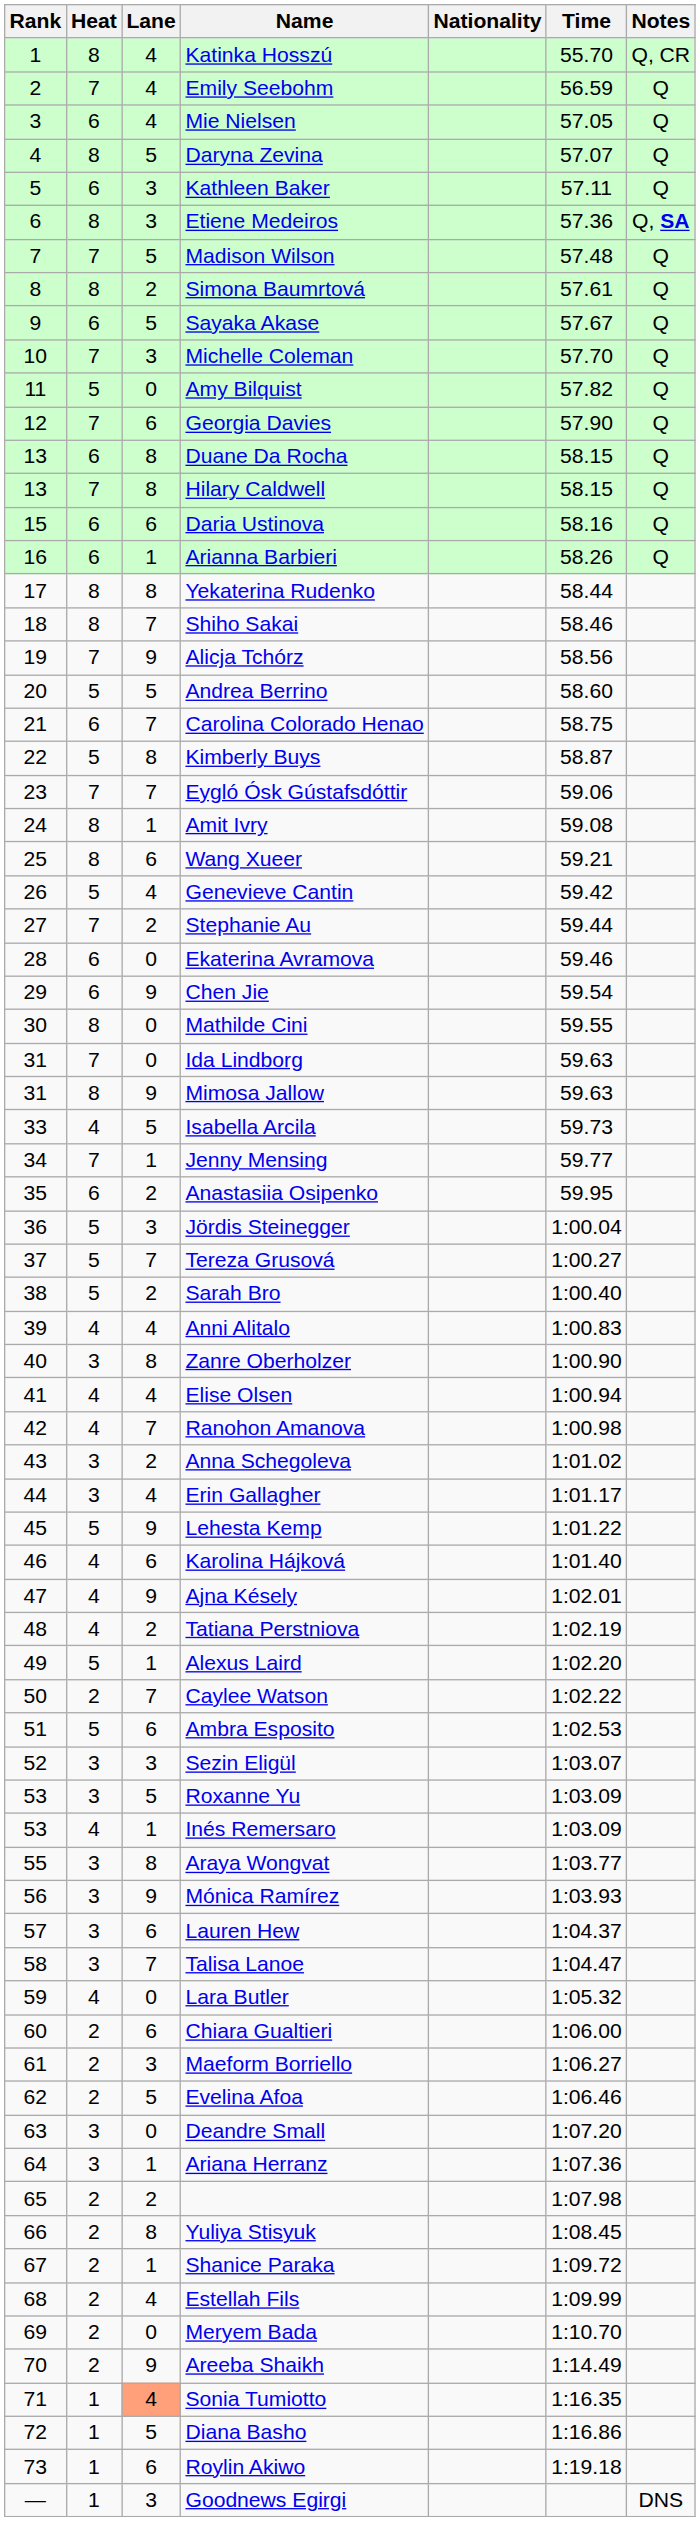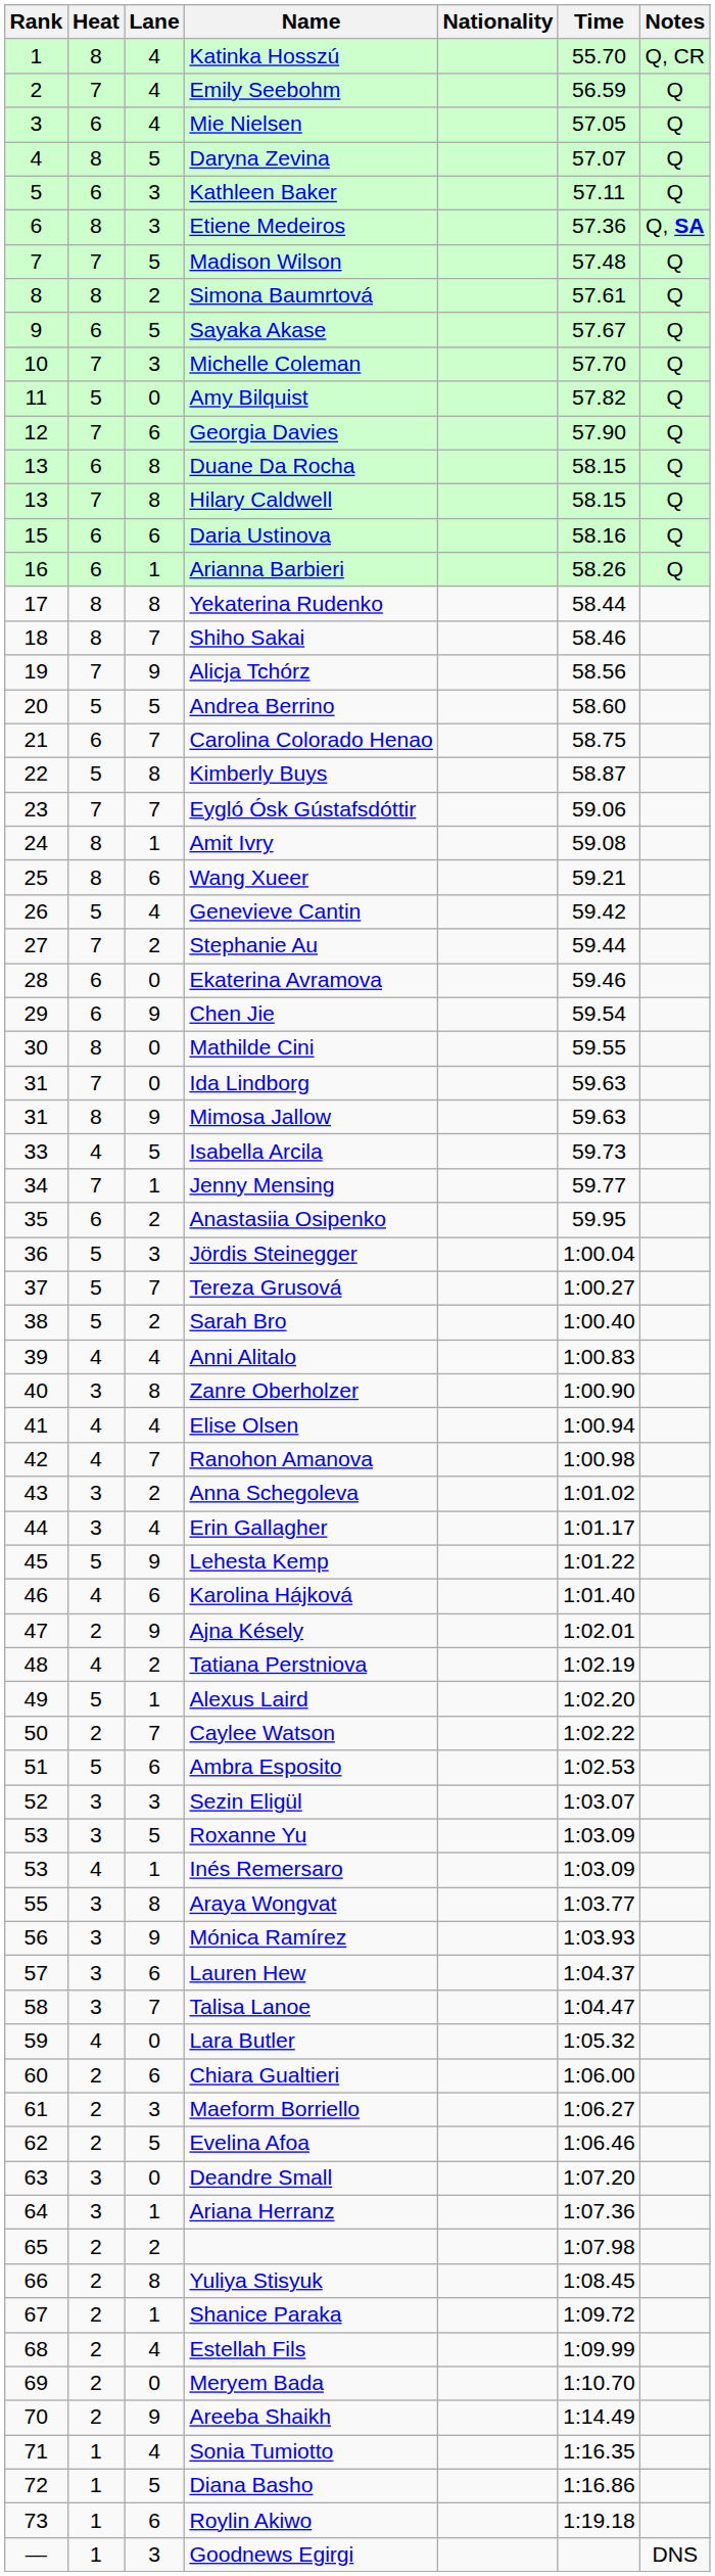 <table class="wikitable sortable" style="text-align:center">
 <tr>
 <th>Rank</th>
 <th>Heat</th>
 <th>Lane</th>
 <th>Name</th>
 <th>Nationality</th>
 <th>Time</th>
 <th>Notes</th>
 </tr>
 <tr bgcolor=ccffcc>
 <td>1</td>
 <td>8</td>
 <td>4</td>
 <td align=left><a href='#'>Katinka Hosszú</a></td>
 <td align=left></td>
 <td>55.70</td>
 <td>Q, CR</td>
 </tr>
 <tr bgcolor=ccffcc>
 <td>2</td>
 <td>7</td>
 <td>4</td>
 <td align=left><a href='#'>Emily Seebohm</a></td>
 <td align=left></td>
 <td>56.59</td>
 <td>Q</td>
 </tr>
 <tr bgcolor=ccffcc>
 <td>3</td>
 <td>6</td>
 <td>4</td>
 <td align=left><a href='#'>Mie Nielsen</a></td>
 <td align=left></td>
 <td>57.05</td>
 <td>Q</td>
 </tr>
 <tr bgcolor=ccffcc>
 <td>4</td>
 <td>8</td>
 <td>5</td>
 <td align=left><a href='#'>Daryna Zevina</a></td>
 <td align=left></td>
 <td>57.07</td>
 <td>Q</td>
 </tr>
 <tr bgcolor=ccffcc>
 <td>5</td>
 <td>6</td>
 <td>3</td>
 <td align=left><a href='#'>Kathleen Baker</a></td>
 <td align=left></td>
 <td>57.11</td>
 <td>Q</td>
 </tr>
 <tr bgcolor=ccffcc>
 <td>6</td>
 <td>8</td>
 <td>3</td>
 <td align=left><a href='#'>Etiene Medeiros</a></td>
 <td align=left></td>
 <td>57.36</td>
 <td>Q, <strong><a href='#'>SA</a></strong></td>
 </tr>
 <tr bgcolor=ccffcc>
 <td>7</td>
 <td>7</td>
 <td>5</td>
 <td align=left><a href='#'>Madison Wilson</a></td>
 <td align=left></td>
 <td>57.48</td>
 <td>Q</td>
 </tr>
 <tr bgcolor=ccffcc>
 <td>8</td>
 <td>8</td>
 <td>2</td>
 <td align=left><a href='#'>Simona Baumrtová</a></td>
 <td align=left></td>
 <td>57.61</td>
 <td>Q</td>
 </tr>
 <tr bgcolor=ccffcc>
 <td>9</td>
 <td>6</td>
 <td>5</td>
 <td align=left><a href='#'>Sayaka Akase</a></td>
 <td align=left></td>
 <td>57.67</td>
 <td>Q</td>
 </tr>
 <tr bgcolor=ccffcc>
 <td>10</td>
 <td>7</td>
 <td>3</td>
 <td align=left><a href='#'>Michelle Coleman</a></td>
 <td align=left></td>
 <td>57.70</td>
 <td>Q</td>
 </tr>
 <tr bgcolor=ccffcc>
 <td>11</td>
 <td>5</td>
 <td>0</td>
 <td align=left><a href='#'>Amy Bilquist</a></td>
 <td align=left></td>
 <td>57.82</td>
 <td>Q</td>
 </tr>
 <tr bgcolor=ccffcc>
 <td>12</td>
 <td>7</td>
 <td>6</td>
 <td align=left><a href='#'>Georgia Davies</a></td>
 <td align=left></td>
 <td>57.90</td>
 <td>Q</td>
 </tr>
 <tr bgcolor=ccffcc>
 <td>13</td>
 <td>6</td>
 <td>8</td>
 <td align=left><a href='#'>Duane Da Rocha</a></td>
 <td align=left></td>
 <td>58.15</td>
 <td>Q</td>
 </tr>
 <tr bgcolor=ccffcc>
 <td>13</td>
 <td>7</td>
 <td>8</td>
 <td align=left><a href='#'>Hilary Caldwell</a></td>
 <td align=left></td>
 <td>58.15</td>
 <td>Q</td>
 </tr>
 <tr bgcolor=ccffcc>
 <td>15</td>
 <td>6</td>
 <td>6</td>
 <td align=left><a href='#'>Daria Ustinova</a></td>
 <td align=left></td>
 <td>58.16</td>
 <td>Q</td>
 </tr>
 <tr bgcolor=ccffcc>
 <td>16</td>
 <td>6</td>
 <td>1</td>
 <td align=left><a href='#'>Arianna Barbieri</a></td>
 <td align=left></td>
 <td>58.26</td>
 <td>Q</td>
 </tr>
 <tr>
 <td>17</td>
 <td>8</td>
 <td>8</td>
 <td align=left><a href='#'>Yekaterina Rudenko</a></td>
 <td align=left></td>
 <td>58.44</td>
 <td></td>
 </tr>
 <tr>
 <td>18</td>
 <td>8</td>
 <td>7</td>
 <td align=left><a href='#'>Shiho Sakai</a></td>
 <td align=left></td>
 <td>58.46</td>
 <td></td>
 </tr>
 <tr>
 <td>19</td>
 <td>7</td>
 <td>9</td>
 <td align=left><a href='#'>Alicja Tchórz</a></td>
 <td align=left></td>
 <td>58.56</td>
 <td></td>
 </tr>
 <tr>
 <td>20</td>
 <td>5</td>
 <td>5</td>
 <td align=left><a href='#'>Andrea Berrino</a></td>
 <td align=left></td>
 <td>58.60</td>
 <td></td>
 </tr>
 <tr>
 <td>21</td>
 <td>6</td>
 <td>7</td>
 <td align=left><a href='#'>Carolina Colorado Henao</a></td>
 <td align=left></td>
 <td>58.75</td>
 <td></td>
 </tr>
 <tr>
 <td>22</td>
 <td>5</td>
 <td>8</td>
 <td align=left><a href='#'>Kimberly Buys</a></td>
 <td align=left></td>
 <td>58.87</td>
 <td></td>
 </tr>
 <tr>
 <td>23</td>
 <td>7</td>
 <td>7</td>
 <td align=left><a href='#'>Eygló Ósk Gústafsdóttir</a></td>
 <td align=left></td>
 <td>59.06</td>
 <td></td>
 </tr>
 <tr>
 <td>24</td>
 <td>8</td>
 <td>1</td>
 <td align=left><a href='#'>Amit Ivry</a></td>
 <td align=left></td>
 <td>59.08</td>
 <td></td>
 </tr>
 <tr>
 <td>25</td>
 <td>8</td>
 <td>6</td>
 <td align=left><a href='#'>Wang Xueer</a></td>
 <td align=left></td>
 <td>59.21</td>
 <td></td>
 </tr>
 <tr>
 <td>26</td>
 <td>5</td>
 <td>4</td>
 <td align=left><a href='#'>Genevieve Cantin</a></td>
 <td align=left></td>
 <td>59.42</td>
 <td></td>
 </tr>
 <tr>
 <td>27</td>
 <td>7</td>
 <td>2</td>
 <td align=left><a href='#'>Stephanie Au</a></td>
 <td align=left></td>
 <td>59.44</td>
 <td></td>
 </tr>
 <tr>
 <td>28</td>
 <td>6</td>
 <td>0</td>
 <td align=left><a href='#'>Ekaterina Avramova</a></td>
 <td align=left></td>
 <td>59.46</td>
 <td></td>
 </tr>
 <tr>
 <td>29</td>
 <td>6</td>
 <td>9</td>
 <td align=left><a href='#'>Chen Jie</a></td>
 <td align=left></td>
 <td>59.54</td>
 <td></td>
 </tr>
 <tr>
 <td>30</td>
 <td>8</td>
 <td>0</td>
 <td align=left><a href='#'>Mathilde Cini</a></td>
 <td align=left></td>
 <td>59.55</td>
 <td></td>
 </tr>
 <tr>
 <td>31</td>
 <td>7</td>
 <td>0</td>
 <td align=left><a href='#'>Ida Lindborg</a></td>
 <td align=left></td>
 <td>59.63</td>
 <td></td>
 </tr>
 <tr>
 <td>31</td>
 <td>8</td>
 <td>9</td>
 <td align=left><a href='#'>Mimosa Jallow</a></td>
 <td align=left></td>
 <td>59.63</td>
 <td></td>
 </tr>
 <tr>
 <td>33</td>
 <td>4</td>
 <td>5</td>
 <td align=left><a href='#'>Isabella Arcila</a></td>
 <td align=left></td>
 <td>59.73</td>
 <td></td>
 </tr>
 <tr>
 <td>34</td>
 <td>7</td>
 <td>1</td>
 <td align=left><a href='#'>Jenny Mensing</a></td>
 <td align=left></td>
 <td>59.77</td>
 <td></td>
 </tr>
 <tr>
 <td>35</td>
 <td>6</td>
 <td>2</td>
 <td align=left><a href='#'>Anastasiia Osipenko</a></td>
 <td align=left></td>
 <td>59.95</td>
 <td></td>
 </tr>
 <tr>
 <td>36</td>
 <td>5</td>
 <td>3</td>
 <td align=left><a href='#'>Jördis Steinegger</a></td>
 <td align=left></td>
 <td>1:00.04</td>
 <td></td>
 </tr>
 <tr>
 <td>37</td>
 <td>5</td>
 <td>7</td>
 <td align=left><a href='#'>Tereza Grusová</a></td>
 <td align=left></td>
 <td>1:00.27</td>
 <td></td>
 </tr>
 <tr>
 <td>38</td>
 <td>5</td>
 <td>2</td>
 <td align=left><a href='#'>Sarah Bro</a></td>
 <td align=left></td>
 <td>1:00.40</td>
 <td></td>
 </tr>
 <tr>
 <td>39</td>
 <td>4</td>
 <td>4</td>
 <td align=left><a href='#'>Anni Alitalo</a></td>
 <td align=left></td>
 <td>1:00.83</td>
 <td></td>
 </tr>
 <tr>
 <td>40</td>
 <td>3</td>
 <td>8</td>
 <td align=left><a href='#'>Zanre Oberholzer</a></td>
 <td align=left></td>
 <td>1:00.90</td>
 <td></td>
 </tr>
 <tr>
 <td>41</td>
 <td>4</td>
 <td>4</td>
 <td align=left><a href='#'>Elise Olsen</a></td>
 <td align=left></td>
 <td>1:00.94</td>
 <td></td>
 </tr>
 <tr>
 <td>42</td>
 <td>4</td>
 <td>7</td>
 <td align=left><a href='#'>Ranohon Amanova</a></td>
 <td align=left></td>
 <td>1:00.98</td>
 <td></td>
 </tr>
 <tr>
 <td>43</td>
 <td>3</td>
 <td>2</td>
 <td align=left><a href='#'>Anna Schegoleva</a></td>
 <td align=left></td>
 <td>1:01.02</td>
 <td></td>
 </tr>
 <tr>
 <td>44</td>
 <td>3</td>
 <td>4</td>
 <td align=left><a href='#'>Erin Gallagher</a></td>
 <td align=left></td>
 <td>1:01.17</td>
 <td></td>
 </tr>
 <tr>
 <td>45</td>
 <td>5</td>
 <td>9</td>
 <td align=left><a href='#'>Lehesta Kemp</a></td>
 <td align=left></td>
 <td>1:01.22</td>
 <td></td>
 </tr>
 <tr>
 <td>46</td>
 <td>4</td>
 <td>6</td>
 <td align=left><a href='#'>Karolina Hájková</a></td>
 <td align=left></td>
 <td>1:01.40</td>
 <td></td>
 </tr>
 <tr>
 <td>47</td>
-<td>4</td>
+<td>2</td>
 <td>9</td>
 <td align=left><a href='#'>Ajna Késely</a></td>
 <td align=left></td>
 <td>1:02.01</td>
 <td></td>
 </tr>
 <tr>
 <td>48</td>
 <td>4</td>
 <td>2</td>
 <td align=left><a href='#'>Tatiana Perstniova</a></td>
 <td align=left></td>
 <td>1:02.19</td>
 <td></td>
 </tr>
 <tr>
 <td>49</td>
 <td>5</td>
 <td>1</td>
 <td align=left><a href='#'>Alexus Laird</a></td>
 <td align=left></td>
 <td>1:02.20</td>
 <td></td>
 </tr>
 <tr>
 <td>50</td>
 <td>2</td>
 <td>7</td>
 <td align=left><a href='#'>Caylee Watson</a></td>
 <td align=left></td>
 <td>1:02.22</td>
 <td></td>
 </tr>
 <tr>
 <td>51</td>
 <td>5</td>
 <td>6</td>
 <td align=left><a href='#'>Ambra Esposito</a></td>
 <td align=left></td>
 <td>1:02.53</td>
 <td></td>
 </tr>
 <tr>
 <td>52</td>
 <td>3</td>
 <td>3</td>
 <td align=left><a href='#'>Sezin Eligül</a></td>
 <td align=left></td>
 <td>1:03.07</td>
 <td></td>
 </tr>
 <tr>
 <td>53</td>
 <td>3</td>
 <td>5</td>
 <td align=left><a href='#'>Roxanne Yu</a></td>
 <td align=left></td>
 <td>1:03.09</td>
 <td></td>
 </tr>
 <tr>
 <td>53</td>
 <td>4</td>
 <td>1</td>
 <td align=left><a href='#'>Inés Remersaro</a></td>
 <td align=left></td>
 <td>1:03.09</td>
 <td></td>
 </tr>
 <tr>
 <td>55</td>
 <td>3</td>
 <td>8</td>
 <td align=left><a href='#'>Araya Wongvat</a></td>
 <td align=left></td>
 <td>1:03.77</td>
 <td></td>
 </tr>
 <tr>
 <td>56</td>
 <td>3</td>
 <td>9</td>
 <td align=left><a href='#'>Mónica Ramírez</a></td>
 <td align=left></td>
 <td>1:03.93</td>
 <td></td>
 </tr>
 <tr>
 <td>57</td>
 <td>3</td>
 <td>6</td>
 <td align=left><a href='#'>Lauren Hew</a></td>
 <td align=left></td>
 <td>1:04.37</td>
 <td></td>
 </tr>
 <tr>
 <td>58</td>
 <td>3</td>
 <td>7</td>
 <td align=left><a href='#'>Talisa Lanoe</a></td>
 <td align=left></td>
 <td>1:04.47</td>
 <td></td>
 </tr>
 <tr>
 <td>59</td>
 <td>4</td>
 <td>0</td>
 <td align=left><a href='#'>Lara Butler</a></td>
 <td align=left></td>
 <td>1:05.32</td>
 <td></td>
 </tr>
 <tr>
 <td>60</td>
 <td>2</td>
 <td>6</td>
 <td align=left><a href='#'>Chiara Gualtieri</a></td>
 <td align=left></td>
 <td>1:06.00</td>
 <td></td>
 </tr>
 <tr>
 <td>61</td>
 <td>2</td>
 <td>3</td>
 <td align=left><a href='#'>Maeform Borriello</a></td>
 <td align=left></td>
 <td>1:06.27</td>
 <td></td>
 </tr>
 <tr>
 <td>62</td>
 <td>2</td>
 <td>5</td>
 <td align=left><a href='#'>Evelina Afoa</a></td>
 <td align=left></td>
 <td>1:06.46</td>
 <td></td>
 </tr>
 <tr>
 <td>63</td>
 <td>3</td>
 <td>0</td>
 <td align=left><a href='#'>Deandre Small</a></td>
 <td align=left></td>
 <td>1:07.20</td>
 <td></td>
 </tr>
 <tr>
 <td>64</td>
 <td>3</td>
 <td>1</td>
 <td align=left><a href='#'>Ariana Herranz</a></td>
 <td align=left></td>
 <td>1:07.36</td>
 <td></td>
 </tr>
 <tr>
 <td>65</td>
 <td>2</td>
 <td>2</td>
 <td align=left></td>
 <td align=left></td>
 <td>1:07.98</td>
 <td></td>
 </tr>
 <tr>
 <td>66</td>
 <td>2</td>
 <td>8</td>
 <td align=left><a href='#'>Yuliya Stisyuk</a></td>
 <td align=left></td>
 <td>1:08.45</td>
 <td></td>
 </tr>
 <tr>
 <td>67</td>
 <td>2</td>
 <td>1</td>
 <td align=left><a href='#'>Shanice Paraka</a></td>
 <td align=left></td>
 <td>1:09.72</td>
 <td></td>
 </tr>
 <tr>
 <td>68</td>
 <td>2</td>
 <td>4</td>
 <td align=left><a href='#'>Estellah Fils</a></td>
 <td align=left></td>
 <td>1:09.99</td>
 <td></td>
 </tr>
 <tr>
 <td>69</td>
 <td>2</td>
 <td>0</td>
 <td align=left><a href='#'>Meryem Bada</a></td>
 <td align=left></td>
 <td>1:10.70</td>
 <td></td>
 </tr>
 <tr>
 <td>70</td>
 <td>2</td>
 <td>9</td>
 <td align=left><a href='#'>Areeba Shaikh</a></td>
 <td align=left></td>
 <td>1:14.49</td>
 <td></td>
 </tr>
 <tr>
 <td>71</td>
 <td>1</td>
-<td style="background: lightsalmon;">4</td>
+<td>4</td>
 <td align=left><a href='#'>Sonia Tumiotto</a></td>
 <td align=left></td>
 <td>1:16.35</td>
 <td></td>
 </tr>
 <tr>
 <td>72</td>
 <td>1</td>
 <td>5</td>
 <td align=left><a href='#'>Diana Basho</a></td>
 <td align=left></td>
 <td>1:16.86</td>
 <td></td>
 </tr>
 <tr>
 <td>73</td>
 <td>1</td>
 <td>6</td>
 <td align=left><a href='#'>Roylin Akiwo</a></td>
 <td align=left></td>
 <td>1:19.18</td>
 <td></td>
 </tr>
 <tr>
 <td>—</td>
 <td>1</td>
 <td>3</td>
 <td align=left><a href='#'>Goodnews Egirgi</a></td>
 <td align=left></td>
 <td></td>
 <td>DNS</td>
 </tr>
 </table>
